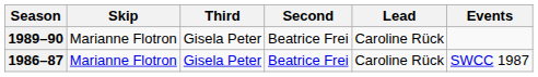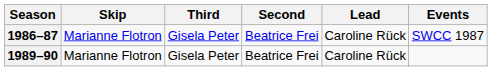 <table class="wikitable">
 <tr>
 <th scope="col">Season</th>
 <th scope="col">Skip</th>
 <th scope="col">Third</th>
 <th scope="col">Second</th>
 <th scope="col">Lead</th>
 <th scope="col">Events</th>
 </tr>
 <tr>
+<th scope="row">1986–87</th>
+<td><a href='#'>Marianne Flotron</a></td>
+<td><a href='#'>Gisela Peter</a></td>
+<td><a href='#'>Beatrice Frei</a></td>
+<td>Caroline Rück</td>
+<td><a href='#'>SWCC</a> 1987 <br> </td>
+</tr>
+<tr>
 <th scope="row">1989–90</th>
 <td>Marianne Flotron</td>
 <td>Gisela Peter</td>
 <td>Beatrice Frei</td>
 <td>Caroline Rück</td>
 <td> </td>
 </tr>
-<tr>
-<th scope="row">1986–87</th>
-<td><a href='#'>Marianne Flotron</a></td>
-<td><a href='#'>Gisela Peter</a></td>
-<td><a href='#'>Beatrice Frei</a></td>
-<td>Caroline Rück</td>
-<td><a href='#'>SWCC</a> 1987 <br> </td>
-</tr>
 </table>
